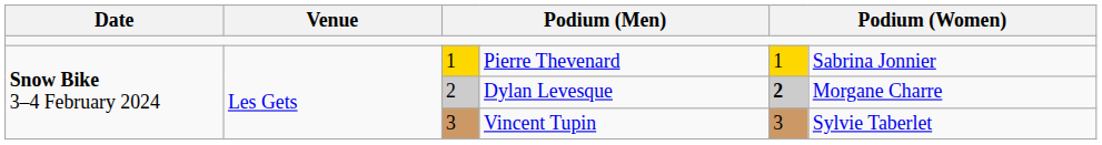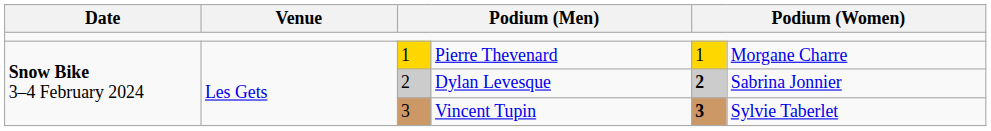 <table class="wikitable" width=70%>
 <tr>
 <th>Date</th>
 <th width=20%>Venue</th>
 <th colspan=2 width=30%>Podium (Men)</th>
 <th colspan=2 width=30%>Podium (Women)</th>
 </tr>
 <tr>
 <td colspan=6></td>
 </tr>
 <tr>
 <td rowspan=3><strong>Snow Bike</strong> <br> 3–4 February 2024</td>
 <td rowspan=3><br><a href='#'>Les Gets</a></td>
 <td bgcolor=FFD700>1</td>
 <td><a href='#'>Pierre Thevenard</a></td>
 <td bgcolor=FFD700>1</td>
-<td><a href='#'>Sabrina Jonnier</a></td>
+<td><a href='#'>Morgane Charre</a></td>
 </tr>
 <tr>
 <td bgcolor=CCCCCC>2</td>
 <td><a href='#'>Dylan Levesque</a></td>
 <td bgcolor=CCCCCC><strong>2</strong></td>
-<td><a href='#'>Morgane Charre</a></td>
+<td><a href='#'>Sabrina Jonnier</a></td>
 </tr>
 <tr>
 <td bgcolor=CC9966>3</td>
 <td><a href='#'>Vincent Tupin</a></td>
-<td bgcolor=CC9966>3</td>
+<td bgcolor=CC9966><strong>3</strong></td>
 <td><a href='#'>Sylvie Taberlet</a></td>
 </tr>
 </table>
